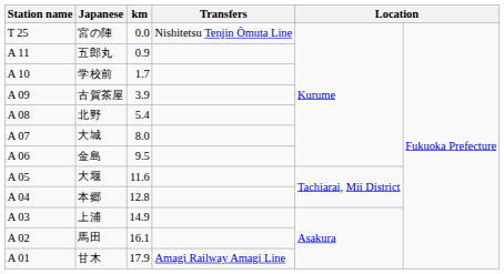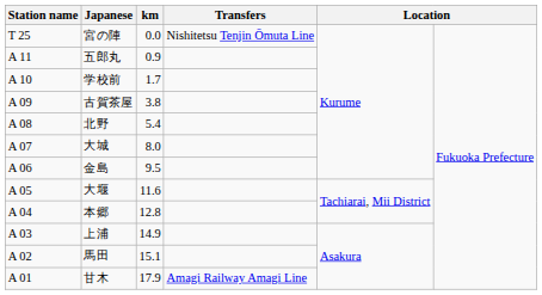 <table class=wikitable>
 <tr>
 <th>Station name</th>
 <th>Japanese</th>
 <th>km</th>
 <th>Transfers</th>
 <th colspan=2>Location</th>
 </tr>
 <tr>
 <td><span>T <span>25</span></span> </td>
 <td>宮の陣</td>
 <td style="text-align:right;">0.0</td>
 <td>Nishitetsu <a href='#'>Tenjin Ōmuta Line</a></td>
 <td rowspan="7"><a href='#'>Kurume</a></td>
 <td rowspan="12"><a href='#'>Fukuoka Prefecture</a></td>
 </tr>
 <tr>
 <td><span>A <span>11</span></span> </td>
 <td>五郎丸</td>
 <td style="text-align:right;">0.9</td>
 <td> </td>
 </tr>
 <tr>
 <td><span>A <span>10</span></span>  </td>
 <td>学校前</td>
 <td style="text-align:right;">1.7</td>
 <td> </td>
 </tr>
 <tr>
 <td><span>A <span>09</span></span>  </td>
 <td>古賀茶屋</td>
-<td style="text-align:right;">3.9</td>
+<td style="text-align:right;">3.8</td>
 <td> </td>
 </tr>
 <tr>
 <td><span>A <span>08</span></span>  </td>
 <td>北野</td>
 <td style="text-align:right;">5.4</td>
 <td> </td>
 </tr>
 <tr>
 <td><span>A <span>07</span></span>  </td>
 <td>大城</td>
 <td style="text-align:right;">8.0</td>
 <td> </td>
 </tr>
 <tr>
 <td><span>A <span>06</span></span>  </td>
 <td>金島</td>
 <td style="text-align:right;">9.5</td>
 <td> </td>
 </tr>
 <tr>
 <td><span>A <span>05</span></span>  </td>
 <td>大堰</td>
 <td style="text-align:right;">11.6</td>
 <td> </td>
 <td rowspan="2"><a href='#'>Tachiarai</a>, <a href='#'>Mii District</a></td>
 </tr>
 <tr>
 <td><span>A <span>04</span></span>  </td>
 <td>本郷</td>
 <td style="text-align:right;">12.8</td>
 <td> </td>
 </tr>
 <tr>
 <td><span>A <span>03</span></span>  </td>
 <td>上浦</td>
 <td style="text-align:right;">14.9</td>
 <td> </td>
 <td rowspan="3"><a href='#'>Asakura</a></td>
 </tr>
 <tr>
 <td><span>A <span>02</span></span>  </td>
 <td>馬田</td>
-<td style="text-align:right;">16.1</td>
+<td style="text-align:right;">15.1</td>
 <td> </td>
 </tr>
 <tr>
 <td><span>A <span>01</span></span> </td>
 <td>甘木</td>
 <td style="text-align:right;">17.9</td>
 <td><a href='#'>Amagi Railway Amagi Line</a></td>
 </tr>
 </table>
